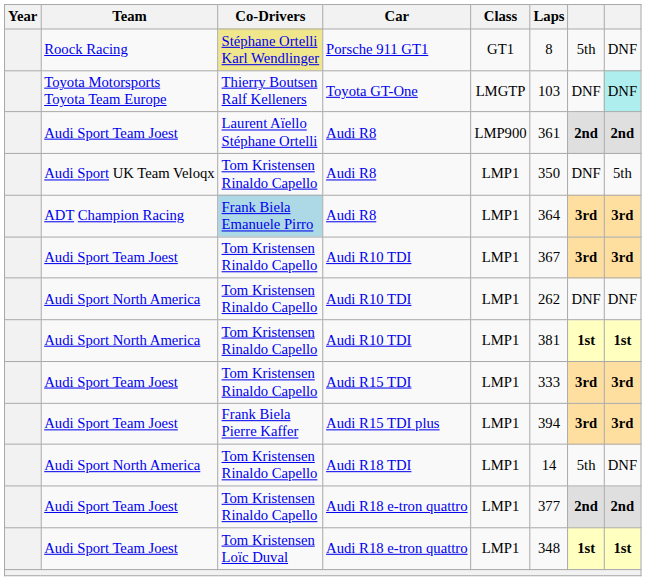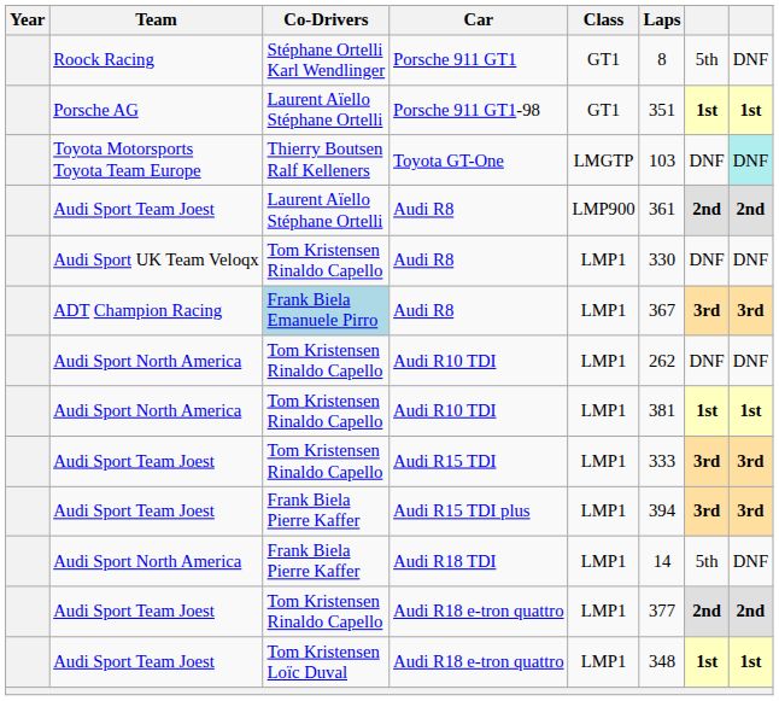 <table class="wikitable" style="text-align:center; font-size:90%">
 <tr>
 <th>Year</th>
 <th>Team</th>
 <th>Co-Drivers</th>
 <th>Car</th>
 <th>Class</th>
 <th>Laps</th>
 <th></th>
 <th></th>
 </tr>
 <tr>
 <th></th>
 <td align="left"> <a href='#'>Roock Racing</a></td>
-<td align="left" style="background: khaki;"> <a href='#'>Stéphane Ortelli</a><br> <a href='#'>Karl Wendlinger</a></td>
+<td align="left"> <a href='#'>Stéphane Ortelli</a><br> <a href='#'>Karl Wendlinger</a></td>
 <td align="left"><a href='#'>Porsche 911 GT1</a></td>
 <td>GT1</td>
 <td>8</td>
 <td>5th</td>
 <td>DNF</td>
+</tr>
+<tr>
+<th></th>
+<td align="left"> <a href='#'>Porsche AG</a></td>
+<td align="left"> <a href='#'>Laurent Aïello</a><br> <a href='#'>Stéphane Ortelli</a></td>
+<td align="left"><a href='#'>Porsche 911 GT1</a>-98</td>
+<td>GT1</td>
+<td>351</td>
+<td style="background:#FFFFBF;"><strong>1st</strong></td>
+<td style="background:#FFFFBF;"><strong>1st</strong></td>
 </tr>
 <tr>
 <th></th>
 <td align="left"> <a href='#'>Toyota Motorsports</a><br> <a href='#'>Toyota Team Europe</a></td>
 <td align="left"> <a href='#'>Thierry Boutsen</a><br> <a href='#'>Ralf Kelleners</a></td>
 <td align="left"><a href='#'>Toyota GT-One</a></td>
 <td>LMGTP</td>
 <td>103</td>
 <td>DNF</td>
 <td style="background: paleturquoise;">DNF</td>
 </tr>
 <tr>
 <th></th>
 <td align="left"> <a href='#'>Audi Sport Team Joest</a></td>
 <td align="left"> <a href='#'>Laurent Aïello</a><br> <a href='#'>Stéphane Ortelli</a></td>
 <td align="left"><a href='#'>Audi R8</a></td>
 <td>LMP900</td>
 <td>361</td>
 <td style="background:#DFDFDF;"><strong>2nd</strong></td>
 <td style="background:#DFDFDF;"><strong>2nd</strong></td>
 </tr>
 <tr>
 <th></th>
 <td align="left" nowrap> <a href='#'>Audi Sport</a> UK Team Veloqx</td>
 <td align="left"> <a href='#'>Tom Kristensen</a><br> <a href='#'>Rinaldo Capello</a></td>
 <td align="left"><a href='#'>Audi R8</a></td>
 <td>LMP1</td>
-<td>350</td>
+<td>330</td>
 <td>DNF</td>
-<td>5th</td>
+<td>DNF</td>
 </tr>
 <tr>
 <th></th>
 <td align="left"> <a href='#'>ADT</a> <a href='#'>Champion Racing</a></td>
 <td align="left" style="background: lightblue;"> <a href='#'>Frank Biela</a><br> <a href='#'>Emanuele Pirro</a></td>
 <td align="left"><a href='#'>Audi R8</a></td>
-<td>LMP1</td>
-<td>364</td>
-<td style="background:#FFDF9F;"><strong>3rd</strong></td>
-<td style="background:#FFDF9F;"><strong>3rd</strong></td>
-</tr>
-<tr>
-<th></th>
-<td align="left"> <a href='#'>Audi Sport Team Joest</a></td>
-<td align="left"> <a href='#'>Tom Kristensen</a><br> <a href='#'>Rinaldo Capello</a></td>
-<td align="left"><a href='#'>Audi R10 TDI</a></td>
 <td>LMP1</td>
 <td>367</td>
 <td style="background:#FFDF9F;"><strong>3rd</strong></td>
 <td style="background:#FFDF9F;"><strong>3rd</strong></td>
 </tr>
 <tr>
 <th></th>
 <td align="left"> <a href='#'>Audi Sport North America</a></td>
 <td align="left"> <a href='#'>Tom Kristensen</a><br> <a href='#'>Rinaldo Capello</a></td>
 <td align="left"><a href='#'>Audi R10 TDI</a></td>
 <td>LMP1</td>
 <td>262</td>
 <td>DNF</td>
 <td>DNF</td>
 </tr>
 <tr>
 <th></th>
 <td align="left"> <a href='#'>Audi Sport North America</a></td>
 <td align="left"> <a href='#'>Tom Kristensen</a><br> <a href='#'>Rinaldo Capello</a></td>
 <td align="left"><a href='#'>Audi R10 TDI</a></td>
 <td>LMP1</td>
 <td>381</td>
 <td style="background:#FFFFBF;"><strong>1st</strong></td>
 <td style="background:#FFFFBF;"><strong>1st</strong></td>
 </tr>
 <tr>
 <th></th>
 <td align="left"> <a href='#'>Audi Sport Team Joest</a></td>
 <td align="left"> <a href='#'>Tom Kristensen</a><br> <a href='#'>Rinaldo Capello</a></td>
 <td align="left"><a href='#'>Audi R15 TDI</a></td>
 <td>LMP1</td>
 <td>333</td>
 <td style="background:#FFDF9F;"><strong>3rd</strong></td>
 <td style="background:#FFDF9F;"><strong>3rd</strong></td>
 </tr>
 <tr>
 <th></th>
 <td align="left"> <a href='#'>Audi Sport Team Joest</a></td>
 <td align="left"> <a href='#'>Frank Biela</a><br> <a href='#'>Pierre Kaffer</a></td>
 <td align="left"><a href='#'>Audi R15 TDI plus</a></td>
 <td>LMP1</td>
 <td>394</td>
 <td style="background:#FFDF9F;"><strong>3rd</strong></td>
 <td style="background:#FFDF9F;"><strong>3rd</strong></td>
 </tr>
 <tr>
 <th></th>
 <td align="left"> <a href='#'>Audi Sport North America</a></td>
-<td align="left"> <a href='#'>Tom Kristensen</a><br> <a href='#'>Rinaldo Capello</a></td>
+<td align="left"> <a href='#'>Frank Biela</a><br> <a href='#'>Pierre Kaffer</a></td>
 <td align="left"><a href='#'>Audi R18 TDI</a></td>
 <td>LMP1</td>
 <td>14</td>
 <td>5th</td>
 <td>DNF</td>
 </tr>
 <tr>
 <th></th>
 <td align="left"> <a href='#'>Audi Sport Team Joest</a></td>
 <td align="left"> <a href='#'>Tom Kristensen</a><br> <a href='#'>Rinaldo Capello</a></td>
 <td align="left"><a href='#'>Audi R18 e-tron quattro</a></td>
 <td>LMP1</td>
 <td>377</td>
 <td style="background:#DFDFDF;"><strong>2nd</strong></td>
 <td style="background:#DFDFDF;"><strong>2nd</strong></td>
 </tr>
 <tr>
 <th></th>
 <td align="left" nowrap> <a href='#'>Audi Sport Team Joest</a></td>
 <td align="left" nowrap> <a href='#'>Tom Kristensen</a><br> <a href='#'>Loïc Duval</a></td>
 <td align="left" nowrap><a href='#'>Audi R18 e-tron quattro</a></td>
 <td>LMP1</td>
 <td>348</td>
 <td style="background:#FFFFBF;"><strong>1st</strong></td>
 <td style="background:#FFFFBF;"><strong>1st</strong></td>
 </tr>
 <tr>
 <th colspan="8"></th>
 </tr>
 </table>
